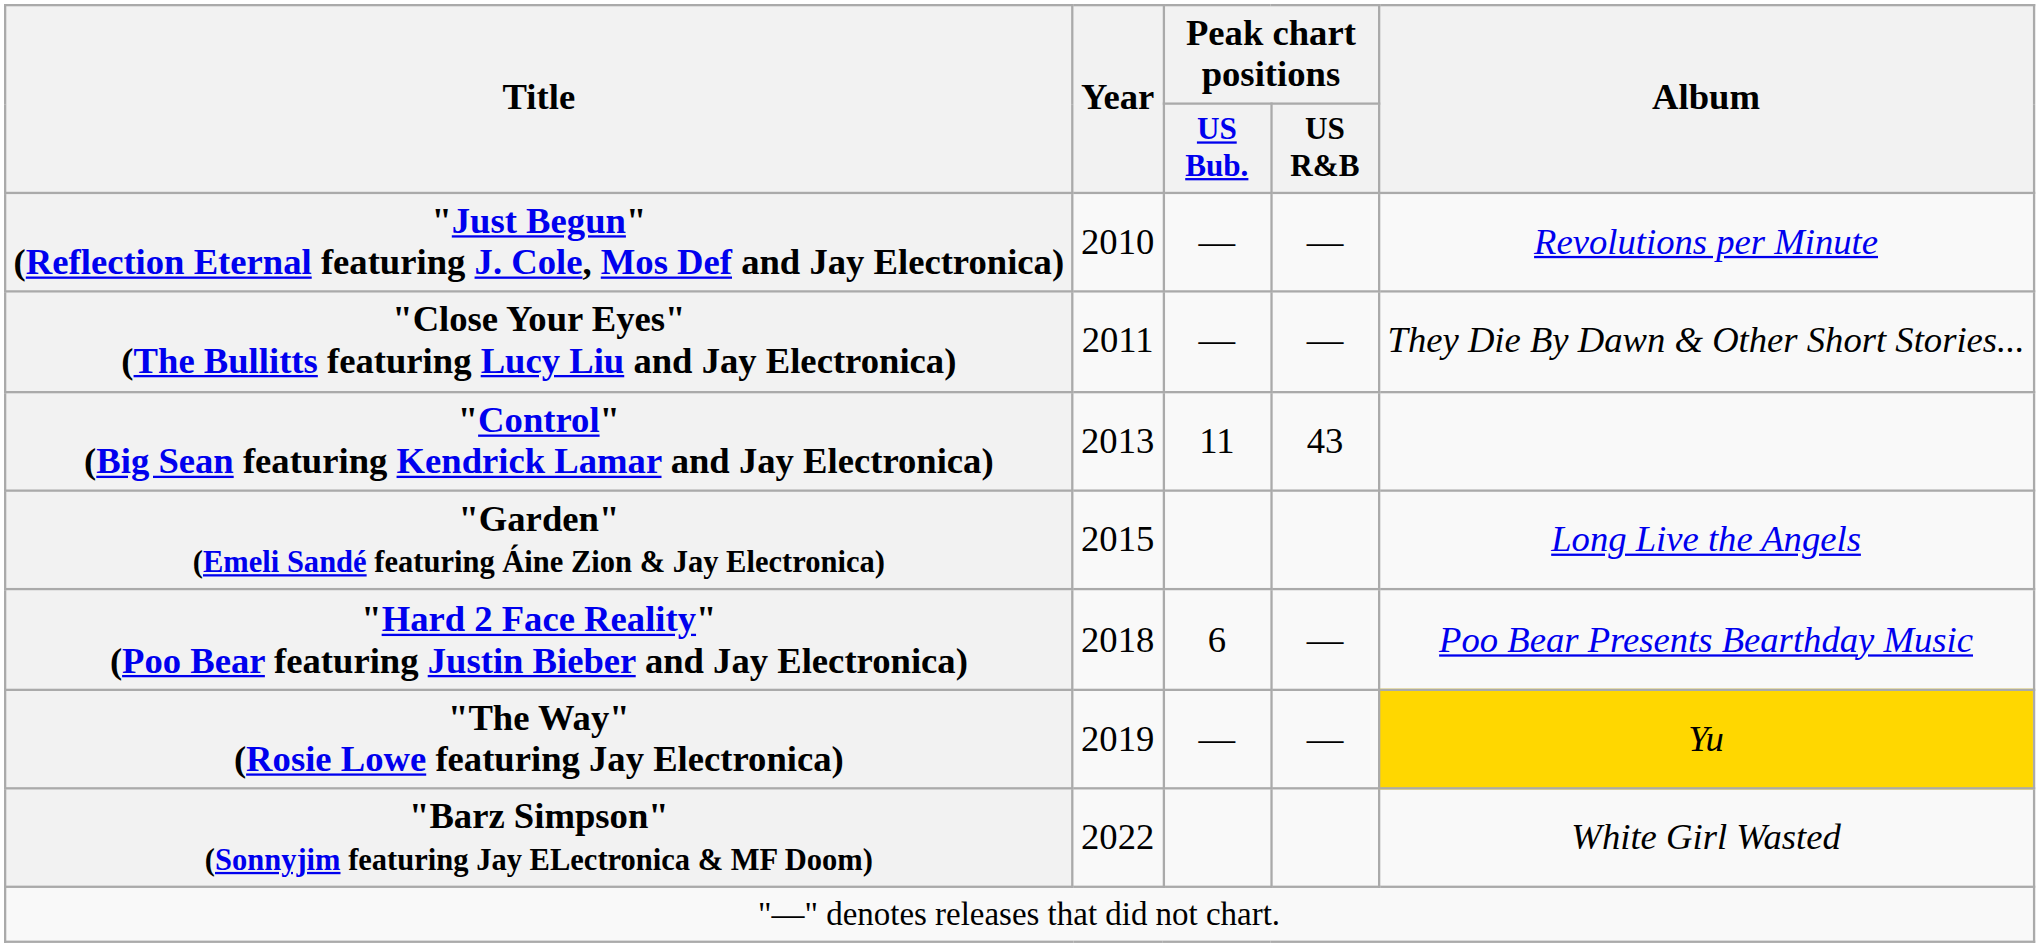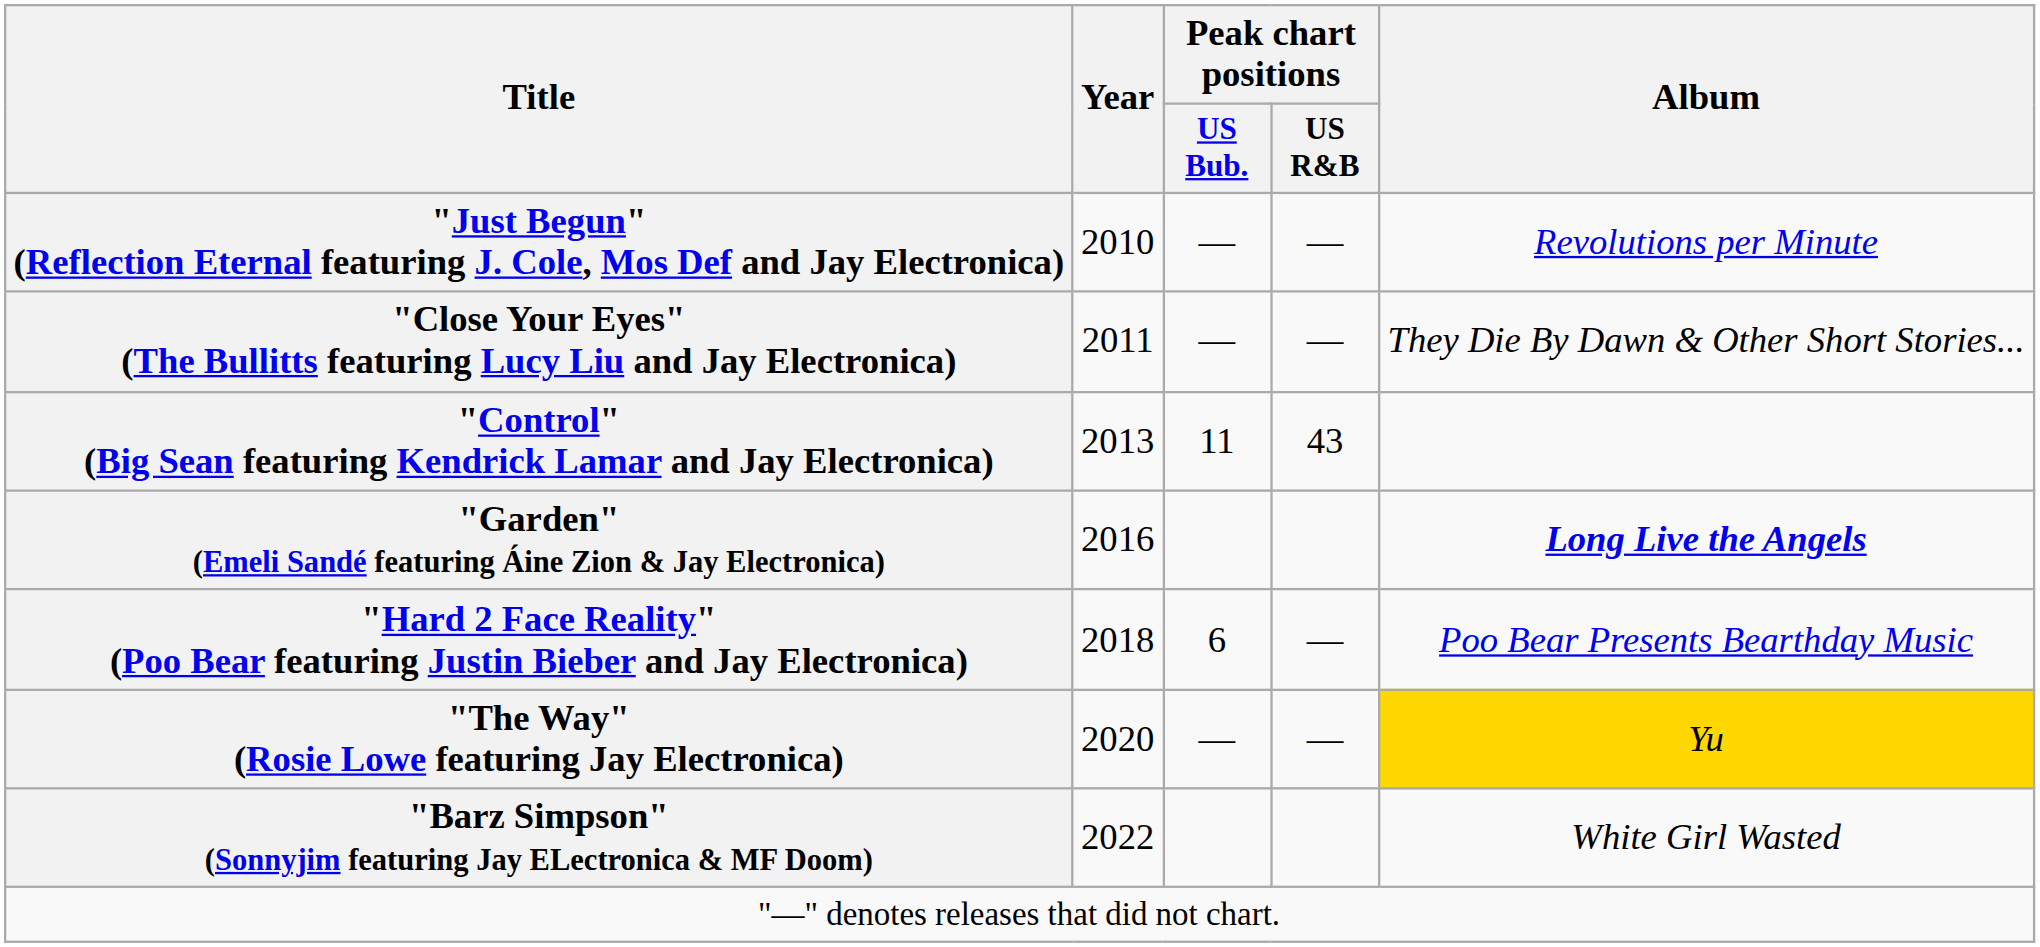 <table class="wikitable plainrowheaders" style="text-align:center;">
 <tr>
 <th scope="col" rowspan="2">Title</th>
 <th scope="col" rowspan="2">Year</th>
 <th scope="col" colspan="2">Peak chart positions</th>
 <th scope="col" rowspan="2">Album</th>
 </tr>
 <tr>
 <th scope="col" style="width:3em;font-size:85%;"><a href='#'>US<br>Bub.</a><br></th>
 <th scope="col" style="width:3em;font-size:85%;">US<br>R&B<br></th>
 </tr>
 <tr>
 <th scope="row">"<a href='#'>Just Begun</a>"<br><span>(<a href='#'>Reflection Eternal</a> featuring <a href='#'>J. Cole</a>, <a href='#'>Mos Def</a> and Jay Electronica)</span></th>
 <td>2010</td>
 <td>—</td>
 <td>—</td>
 <td><em><a href='#'>Revolutions per Minute</a></em></td>
 </tr>
 <tr>
 <th scope="row">"Close Your Eyes"<br><span>(<a href='#'>The Bullitts</a> featuring <a href='#'>Lucy Liu</a> and Jay Electronica)</span></th>
 <td>2011</td>
 <td>—</td>
 <td>—</td>
 <td><em>They Die By Dawn & Other Short Stories...</em></td>
 </tr>
 <tr>
 <th scope="row">"<a href='#'>Control</a>"<br><span>(<a href='#'>Big Sean</a> featuring <a href='#'>Kendrick Lamar</a> and Jay Electronica)</span></th>
 <td>2013</td>
 <td>11</td>
 <td>43</td>
 <td></td>
 </tr>
 <tr>
 <th scope="row">"Garden"<br><small>(<a href='#'>Emeli Sandé</a> featuring Áine Zion & Jay Electronica)</small></th>
-<td>2015</td>
+<td>2016</td>
 <td></td>
 <td></td>
-<td><em><a href='#'>Long Live the Angels</a></em></td>
+<td><strong><em><a href='#'>Long Live the Angels</a></em></strong></td>
 </tr>
 <tr>
 <th scope="row">"<a href='#'>Hard 2 Face Reality</a>"<br><span>(<a href='#'>Poo Bear</a> featuring <a href='#'>Justin Bieber</a> and Jay Electronica)</span></th>
 <td>2018</td>
 <td>6</td>
 <td>—</td>
 <td><em><a href='#'>Poo Bear Presents Bearthday Music</a></em></td>
 </tr>
 <tr>
 <th scope="row">"The Way"<br><span>(<a href='#'>Rosie Lowe</a> featuring Jay Electronica)</span></th>
-<td>2019</td>
+<td>2020</td>
 <td>—</td>
 <td>—</td>
 <td style="background: gold;"><em>Yu</em></td>
 </tr>
 <tr>
 <th scope="row">"Barz Simpson"<br><small>(<a href='#'>Sonnyjim</a> featuring Jay ELectronica & MF Doom)</small></th>
 <td>2022</td>
 <td></td>
 <td></td>
 <td><em>White Girl Wasted</em></td>
 </tr>
 <tr>
 <td colspan="7" style="font-size:90%">"—" denotes releases that did not chart.</td>
 </tr>
 </table>
